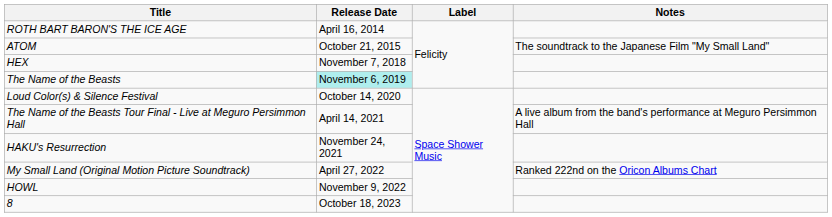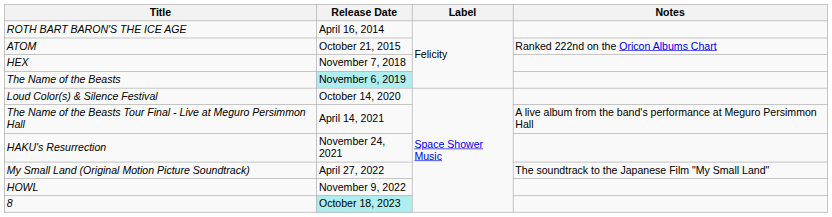 <table class="wikitable">
 <tr>
 <th>Title</th>
 <th>Release Date</th>
 <th>Label</th>
 <th>Notes</th>
 </tr>
 <tr>
 <td><em>ROTH BART BARON'S THE ICE AGE</em></td>
 <td>April 16, 2014</td>
 <td rowspan="4">Felicity</td>
 <td></td>
 </tr>
 <tr>
 <td><em>ATOM</em></td>
 <td>October 21, 2015</td>
-<td>The soundtrack to the Japanese Film "My Small Land"</td>
+<td>Ranked 222nd on the <a href='#'>Oricon Albums Chart</a></td>
 </tr>
 <tr>
 <td><em>HEX</em></td>
 <td>November 7, 2018</td>
 <td></td>
 </tr>
 <tr>
 <td><em>The Name of the Beasts</em></td>
 <td style="background: paleturquoise;">November 6, 2019</td>
 <td></td>
 </tr>
 <tr>
 <td><em>Loud Color(s) & Silence Festival</em></td>
 <td>October 14, 2020</td>
 <td rowspan="6"><a href='#'>Space Shower Music</a></td>
 <td></td>
 </tr>
 <tr>
 <td><em>The Name of the Beasts Tour Final - Live at Meguro Persimmon Hall</em></td>
 <td>April 14, 2021</td>
 <td>A live album from the band's performance at Meguro Persimmon Hall</td>
 </tr>
 <tr>
 <td><em>HAKU's Resurrection</em></td>
 <td>November 24, 2021</td>
 <td></td>
 </tr>
 <tr>
 <td><em>My Small Land (Original Motion Picture Soundtrack)</em></td>
 <td>April 27, 2022</td>
-<td>Ranked 222nd on the <a href='#'>Oricon Albums Chart</a></td>
+<td>The soundtrack to the Japanese Film "My Small Land"</td>
 </tr>
 <tr>
 <td><em>HOWL</em></td>
 <td>November 9, 2022</td>
 <td></td>
 </tr>
 <tr>
 <td><em>8</em></td>
-<td>October 18, 2023</td>
+<td style="background: paleturquoise;">October 18, 2023</td>
 <td></td>
 </tr>
 </table>
